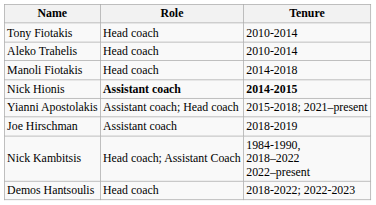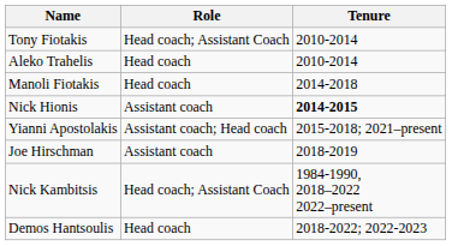 <table class="wikitable">
 <tr>
 <th>Name</th>
 <th>Role</th>
 <th>Tenure</th>
 </tr>
 <tr>
 <td>Tony Fiotakis</td>
-<td>Head coach</td>
+<td>Head coach; Assistant Coach</td>
 <td>2010-2014</td>
 </tr>
 <tr>
 <td>Aleko Trahelis</td>
 <td>Head coach</td>
 <td>2010-2014</td>
 </tr>
 <tr>
 <td>Manoli Fiotakis</td>
 <td>Head coach</td>
 <td>2014-2018</td>
 </tr>
 <tr>
 <td>Nick Hionis</td>
-<td><strong>Assistant coach</strong></td>
+<td>Assistant coach</td>
 <td><strong>2014-2015</strong></td>
 </tr>
 <tr>
 <td>Yianni Apostolakis</td>
 <td>Assistant coach; Head coach</td>
 <td>2015-2018; 2021–present</td>
 </tr>
 <tr>
 <td>Joe Hirschman</td>
 <td>Assistant coach</td>
 <td>2018-2019</td>
 </tr>
 <tr>
 <td>Nick Kambitsis</td>
 <td>Head coach; Assistant Coach</td>
 <td>1984-1990,<br>2018–2022<br>2022–present</td>
 </tr>
 <tr>
 <td>Demos Hantsoulis</td>
 <td>Head coach</td>
 <td>2018-2022; 2022-2023</td>
 </tr>
 </table>
